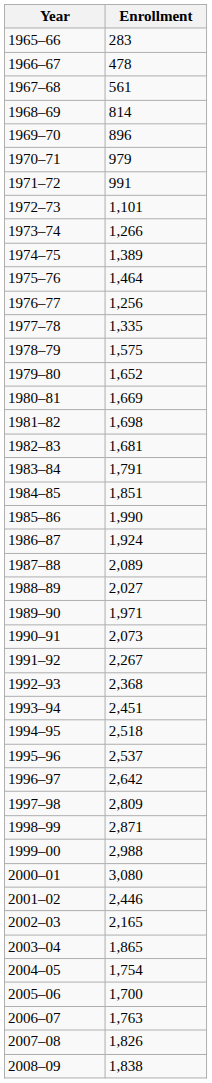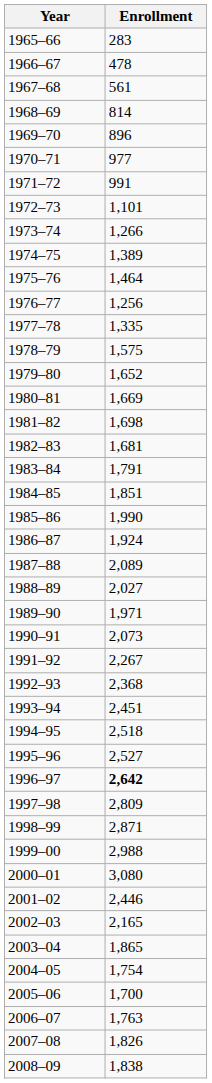 <table class="wikitable">
 <tr>
 <th style="width:100px;">Year</th>
 <th style="width:100px;">Enrollment</th>
 </tr>
 <tr>
 <td>1965–66</td>
 <td>283</td>
 </tr>
 <tr>
 <td>1966–67</td>
 <td>478</td>
 </tr>
 <tr>
 <td>1967–68</td>
 <td>561</td>
 </tr>
 <tr>
 <td>1968–69</td>
 <td>814</td>
 </tr>
 <tr>
 <td>1969–70</td>
 <td>896</td>
 </tr>
 <tr>
 <td>1970–71</td>
-<td>979</td>
+<td>977</td>
 </tr>
 <tr>
 <td>1971–72</td>
 <td>991</td>
 </tr>
 <tr>
 <td>1972–73</td>
 <td>1,101</td>
 </tr>
 <tr>
 <td>1973–74</td>
 <td>1,266</td>
 </tr>
 <tr>
 <td>1974–75</td>
 <td>1,389</td>
 </tr>
 <tr>
 <td>1975–76</td>
 <td>1,464</td>
 </tr>
 <tr>
 <td>1976–77</td>
 <td>1,256</td>
 </tr>
 <tr>
 <td>1977–78</td>
 <td>1,335</td>
 </tr>
 <tr>
 <td>1978–79</td>
 <td>1,575</td>
 </tr>
 <tr>
 <td>1979–80</td>
 <td>1,652</td>
 </tr>
 <tr>
 <td>1980–81</td>
 <td>1,669</td>
 </tr>
 <tr>
 <td>1981–82</td>
 <td>1,698</td>
 </tr>
 <tr>
 <td>1982–83</td>
 <td>1,681</td>
 </tr>
 <tr>
 <td>1983–84</td>
 <td>1,791</td>
 </tr>
 <tr>
 <td>1984–85</td>
 <td>1,851</td>
 </tr>
 <tr>
 <td>1985–86</td>
 <td>1,990</td>
 </tr>
 <tr>
 <td>1986–87</td>
 <td>1,924</td>
 </tr>
 <tr>
 <td>1987–88</td>
 <td>2,089</td>
 </tr>
 <tr>
 <td>1988–89</td>
 <td>2,027</td>
 </tr>
 <tr>
 <td>1989–90</td>
 <td>1,971</td>
 </tr>
 <tr>
 <td>1990–91</td>
 <td>2,073</td>
 </tr>
 <tr>
 <td>1991–92</td>
 <td>2,267</td>
 </tr>
 <tr>
 <td>1992–93</td>
 <td>2,368</td>
 </tr>
 <tr>
 <td>1993–94</td>
 <td>2,451</td>
 </tr>
 <tr>
 <td>1994–95</td>
 <td>2,518</td>
 </tr>
 <tr>
 <td>1995–96</td>
-<td>2,537</td>
+<td>2,527</td>
 </tr>
 <tr>
 <td>1996–97</td>
-<td>2,642</td>
+<td><strong>2,642</strong></td>
 </tr>
 <tr>
 <td>1997–98</td>
 <td>2,809</td>
 </tr>
 <tr>
 <td>1998–99</td>
 <td>2,871</td>
 </tr>
 <tr>
 <td>1999–00</td>
 <td>2,988</td>
 </tr>
 <tr>
 <td>2000–01</td>
 <td>3,080</td>
 </tr>
 <tr>
 <td>2001–02</td>
 <td>2,446</td>
 </tr>
 <tr>
 <td>2002–03</td>
 <td>2,165</td>
 </tr>
 <tr>
 <td>2003–04</td>
 <td>1,865</td>
 </tr>
 <tr>
 <td>2004–05</td>
 <td>1,754</td>
 </tr>
 <tr>
 <td>2005–06</td>
 <td>1,700</td>
 </tr>
 <tr>
 <td>2006–07</td>
 <td>1,763</td>
 </tr>
 <tr>
 <td>2007–08</td>
 <td>1,826</td>
 </tr>
 <tr>
 <td>2008–09</td>
 <td>1,838</td>
 </tr>
 </table>
